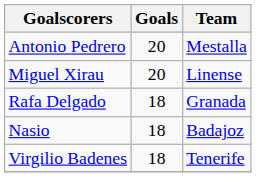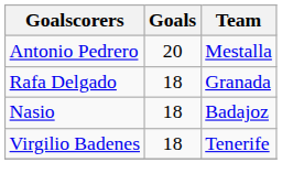 <table class="wikitable sortable" class="wikitable">
 <tr style="background:#ccc; text-align:center;">
 <th>Goalscorers</th>
 <th>Goals</th>
 <th>Team</th>
 </tr>
 <tr>
 <td> <a href='#'>Antonio Pedrero</a></td>
 <td style="text-align:center;">20</td>
 <td><a href='#'>Mestalla</a></td>
-</tr>
-<tr>
-<td> <a href='#'>Miguel Xirau</a></td>
-<td style="text-align:center;">20</td>
-<td><a href='#'>Linense</a></td>
 </tr>
 <tr>
 <td> <a href='#'>Rafa Delgado</a></td>
 <td style="text-align:center;">18</td>
 <td><a href='#'>Granada</a></td>
 </tr>
 <tr>
 <td> <a href='#'>Nasio</a></td>
 <td style="text-align:center;">18</td>
 <td><a href='#'>Badajoz</a></td>
 </tr>
 <tr>
 <td> <a href='#'>Virgilio Badenes</a></td>
 <td style="text-align:center;">18</td>
 <td><a href='#'>Tenerife</a></td>
 </tr>
 <tr>
 </tr>
 </table>
